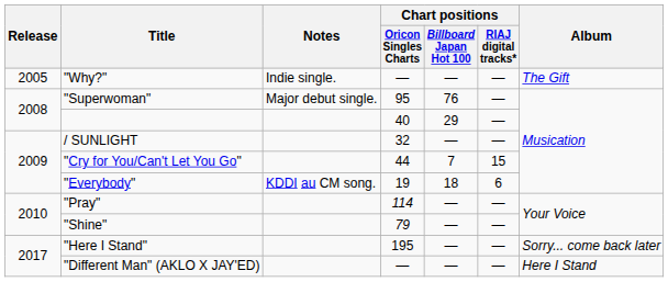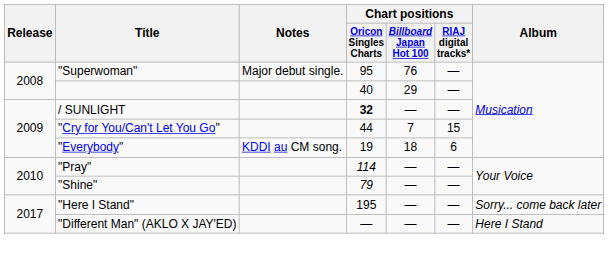 <table class="wikitable" style="text-align:center">
 <tr bgcolor="#CCCCCC">
 <th rowspan="2">Release</th>
 <th rowspan="2">Title</th>
 <th rowspan="2">Notes</th>
 <th colspan="3">Chart positions</th>
 <th rowspan="2">Album</th>
 </tr>
 <tr style="font-size:smaller;">
 <th width="35"><a href='#'>Oricon</a> Singles Charts</th>
 <th width="35"><em><a href='#'>Billboard</a></em> <a href='#'>Japan Hot 100</a></th>
 <th width="35"><a href='#'>RIAJ</a> digital tracks*</th>
-</tr>
-<tr>
-<td rowspan="1">2005</td>
-<td align="left">"Why?"</td>
-<td align="left">Indie single.</td>
-<td>—</td>
-<td>—</td>
-<td>—</td>
-<td align="left" rowspan="1"><em><a href='#'>The Gift</a></em></td>
 </tr>
 <tr>
 <td rowspan="2">2008</td>
 <td align="left">"Superwoman"</td>
 <td align="left">Major debut single.</td>
 <td>95</td>
 <td>76</td>
 <td>—</td>
 <td align="left" rowspan="5"><em><a href='#'>Musication</a></em></td>
 </tr>
 <tr>
 <td align="left"></td>
 <td align="left"></td>
 <td>40</td>
 <td>29</td>
 <td>—</td>
 </tr>
 <tr>
 <td rowspan="3">2009</td>
 <td align="left">/ SUNLIGHT</td>
 <td align="left"></td>
-<td>32</td>
+<td><strong>32</strong></td>
 <td>—</td>
 <td>—</td>
 </tr>
 <tr>
 <td align="left">"<a href='#'>Cry for You/Can't Let You Go</a>"</td>
 <td align="left"></td>
 <td>44</td>
 <td>7</td>
 <td>15</td>
 </tr>
 <tr>
 <td align="left">"<a href='#'>Everybody</a>"</td>
 <td align="left"><a href='#'>KDDI</a> <a href='#'>au</a> CM song.</td>
 <td>19</td>
 <td>18</td>
 <td>6</td>
 </tr>
 <tr>
 <td rowspan="2">2010</td>
 <td align="left">"Pray"</td>
 <td align="left"></td>
 <td><em>114</em></td>
 <td>—</td>
 <td>—</td>
 <td align="left" rowspan="2"><em>Your Voice</em></td>
 </tr>
 <tr>
 <td align="left">"Shine"</td>
 <td align="left"></td>
 <td><em>79</em></td>
 <td>—</td>
 <td>—</td>
 </tr>
 <tr>
 <td rowspan="2">2017</td>
 <td align="left">"Here I Stand"</td>
 <td align="left"></td>
 <td>195</td>
 <td>—</td>
 <td>—</td>
 <td align="left" rowspan="1"><em>Sorry... come back later</em></td>
 </tr>
 <tr>
 <td align="left">"Different Man" (AKLO X JAY'ED)</td>
 <td align="left"></td>
 <td>—</td>
 <td>—</td>
 <td>—</td>
 <td align="left" rowspan="1"><em>Here I Stand</em></td>
 </tr>
 </table>
